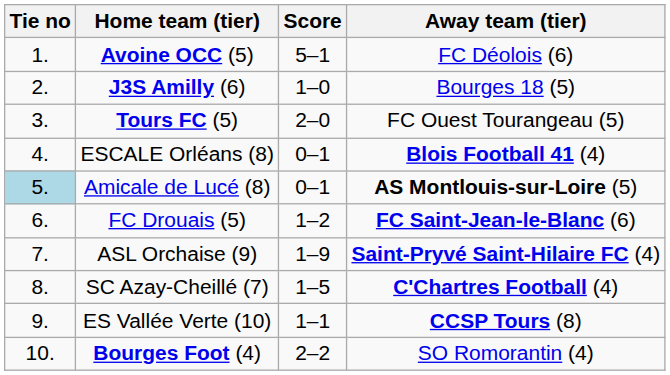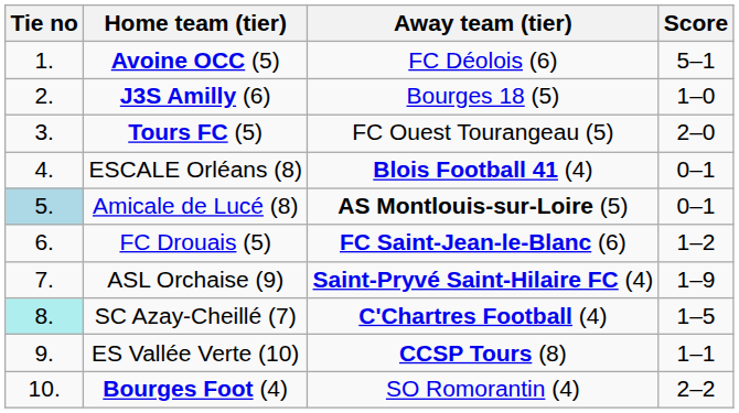 <table class="wikitable" style="text-align: center">
 <tr>
 <th>Tie no</th>
 <th>Home team (tier)</th>
+<th>Away team (tier)</th>
 <th>Score</th>
-<th>Away team (tier)</th>
 </tr>
 <tr>
 <td>1.</td>
 <td><strong><a href='#'>Avoine OCC</a></strong> (5)</td>
+<td><a href='#'>FC Déolois</a> (6)</td>
 <td>5–1</td>
-<td><a href='#'>FC Déolois</a> (6)</td>
 </tr>
 <tr>
 <td>2.</td>
 <td><strong><a href='#'>J3S Amilly</a></strong> (6)</td>
+<td><a href='#'>Bourges 18</a> (5)</td>
 <td>1–0</td>
-<td><a href='#'>Bourges 18</a> (5)</td>
 </tr>
 <tr>
 <td>3.</td>
 <td><strong><a href='#'>Tours FC</a></strong> (5)</td>
+<td>FC Ouest Tourangeau (5)</td>
 <td>2–0</td>
-<td>FC Ouest Tourangeau (5)</td>
 </tr>
 <tr>
 <td>4.</td>
 <td>ESCALE Orléans (8)</td>
+<td><strong><a href='#'>Blois Football 41</a></strong> (4)</td>
 <td>0–1</td>
-<td><strong><a href='#'>Blois Football 41</a></strong> (4)</td>
 </tr>
 <tr>
 <td style="background: lightblue;">5.</td>
 <td><a href='#'>Amicale de Lucé</a> (8)</td>
+<td><strong>AS Montlouis-sur-Loire</strong> (5)</td>
 <td>0–1</td>
-<td><strong>AS Montlouis-sur-Loire</strong> (5)</td>
 </tr>
 <tr>
 <td>6.</td>
 <td><a href='#'>FC Drouais</a> (5)</td>
+<td><strong><a href='#'>FC Saint-Jean-le-Blanc</a></strong> (6)</td>
 <td>1–2 </td>
-<td><strong><a href='#'>FC Saint-Jean-le-Blanc</a></strong> (6)</td>
 </tr>
 <tr>
 <td>7.</td>
 <td>ASL Orchaise (9)</td>
+<td><strong><a href='#'>Saint-Pryvé Saint-Hilaire FC</a></strong> (4)</td>
 <td>1–9</td>
-<td><strong><a href='#'>Saint-Pryvé Saint-Hilaire FC</a></strong> (4)</td>
 </tr>
 <tr>
-<td>8.</td>
+<td style="background: paleturquoise;">8.</td>
 <td>SC Azay-Cheillé (7)</td>
+<td><strong><a href='#'>C'Chartres Football</a></strong> (4)</td>
 <td>1–5 </td>
-<td><strong><a href='#'>C'Chartres Football</a></strong> (4)</td>
 </tr>
 <tr>
 <td>9.</td>
 <td>ES Vallée Verte (10)</td>
+<td><strong><a href='#'>CCSP Tours</a></strong> (8)</td>
 <td>1–1 </td>
-<td><strong><a href='#'>CCSP Tours</a></strong> (8)</td>
 </tr>
 <tr>
 <td>10.</td>
 <td><strong><a href='#'>Bourges Foot</a></strong> (4)</td>
+<td><a href='#'>SO Romorantin</a> (4)</td>
 <td>2–2 </td>
-<td><a href='#'>SO Romorantin</a> (4)</td>
 </tr>
 </table>
